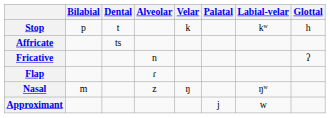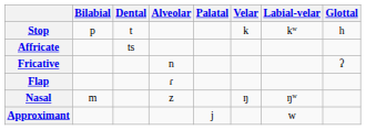 <table class="wikitable">
 <tr>
 <th></th>
 <th><a href='#'>Bilabial</a></th>
 <th><a href='#'>Dental</a></th>
 <th><a href='#'>Alveolar</a></th>
+<th><a href='#'>Palatal</a></th>
 <th><a href='#'>Velar</a></th>
-<th><a href='#'>Palatal</a></th>
 <th><a href='#'>Labial-velar</a></th>
 <th><a href='#'>Glottal</a></th>
 </tr>
 <tr align="center">
 <th><a href='#'>Stop</a></th>
 <td>p</td>
 <td>t</td>
 <td></td>
+<td></td>
 <td>k</td>
-<td></td>
 <td>kʷ</td>
 <td>h</td>
 </tr>
 <tr align="center">
 <th><a href='#'>Affricate</a></th>
 <td></td>
 <td>ts</td>
 <td></td>
 <td></td>
 <td></td>
 <td></td>
 <td></td>
 </tr>
 <tr align="center">
 <th><a href='#'>Fricative</a></th>
 <td></td>
 <td></td>
 <td>n</td>
 <td></td>
 <td></td>
 <td></td>
 <td>ʔ</td>
 </tr>
 <tr align="center">
 <th><a href='#'>Flap</a></th>
 <td></td>
 <td></td>
 <td>ɾ</td>
 <td></td>
 <td></td>
 <td></td>
 <td></td>
 </tr>
 <tr align="center">
 <th><a href='#'>Nasal</a></th>
 <td>m</td>
 <td></td>
 <td>z</td>
+<td></td>
 <td>ŋ</td>
-<td></td>
 <td>ŋʷ</td>
 <td></td>
 </tr>
 <tr align="center">
 <th><a href='#'>Approximant</a></th>
 <td></td>
 <td></td>
 <td></td>
+<td>j</td>
 <td></td>
-<td>j</td>
 <td>w</td>
 <td></td>
 </tr>
 </table>
